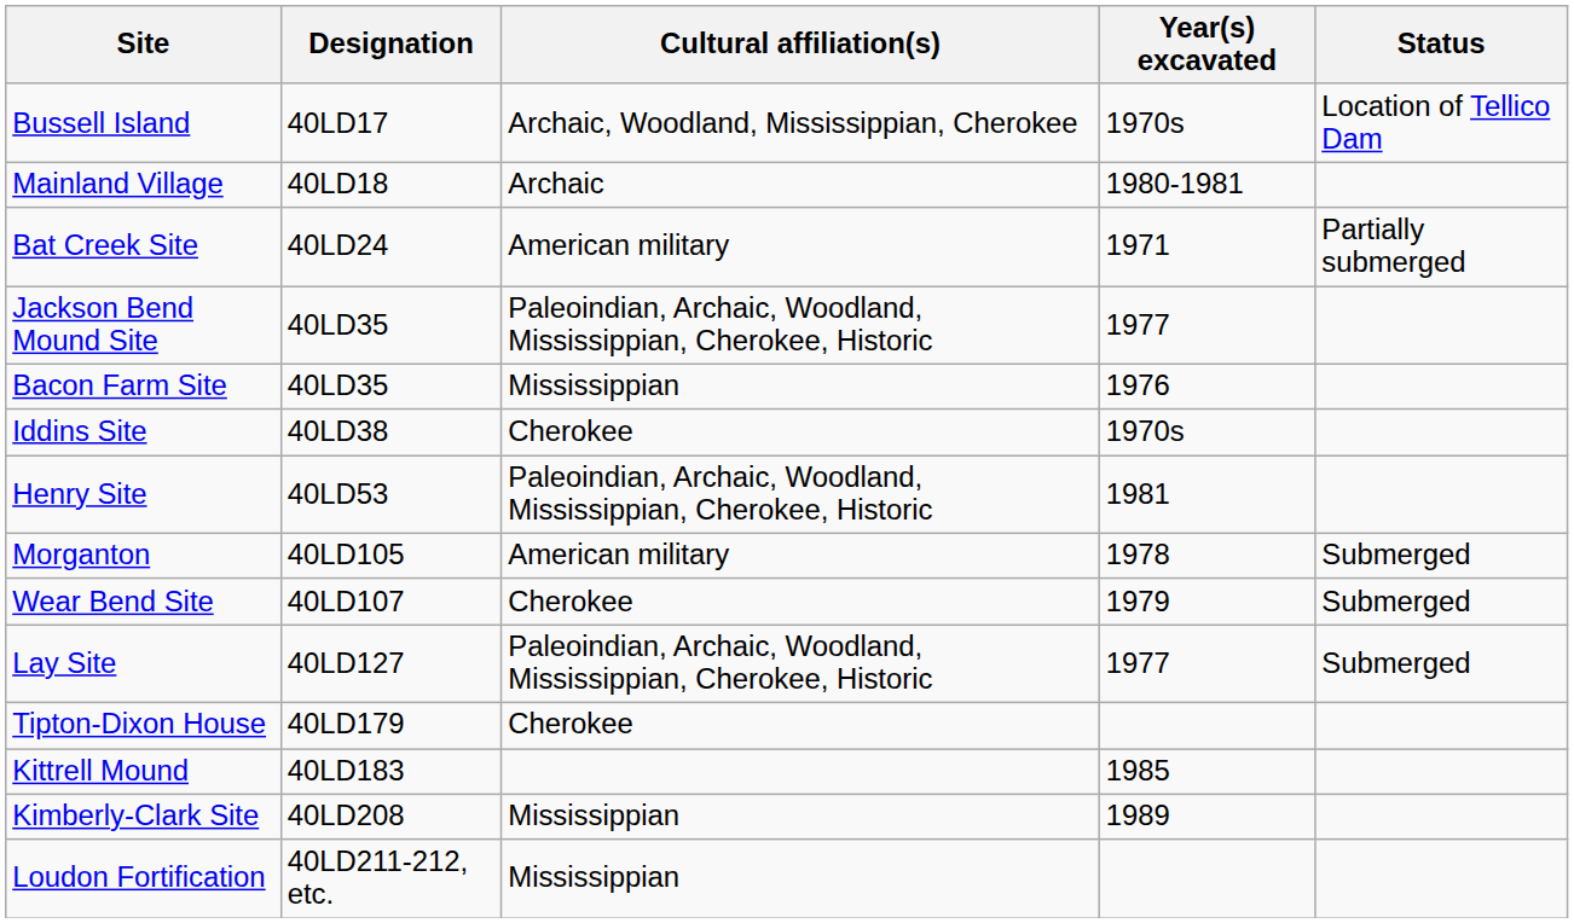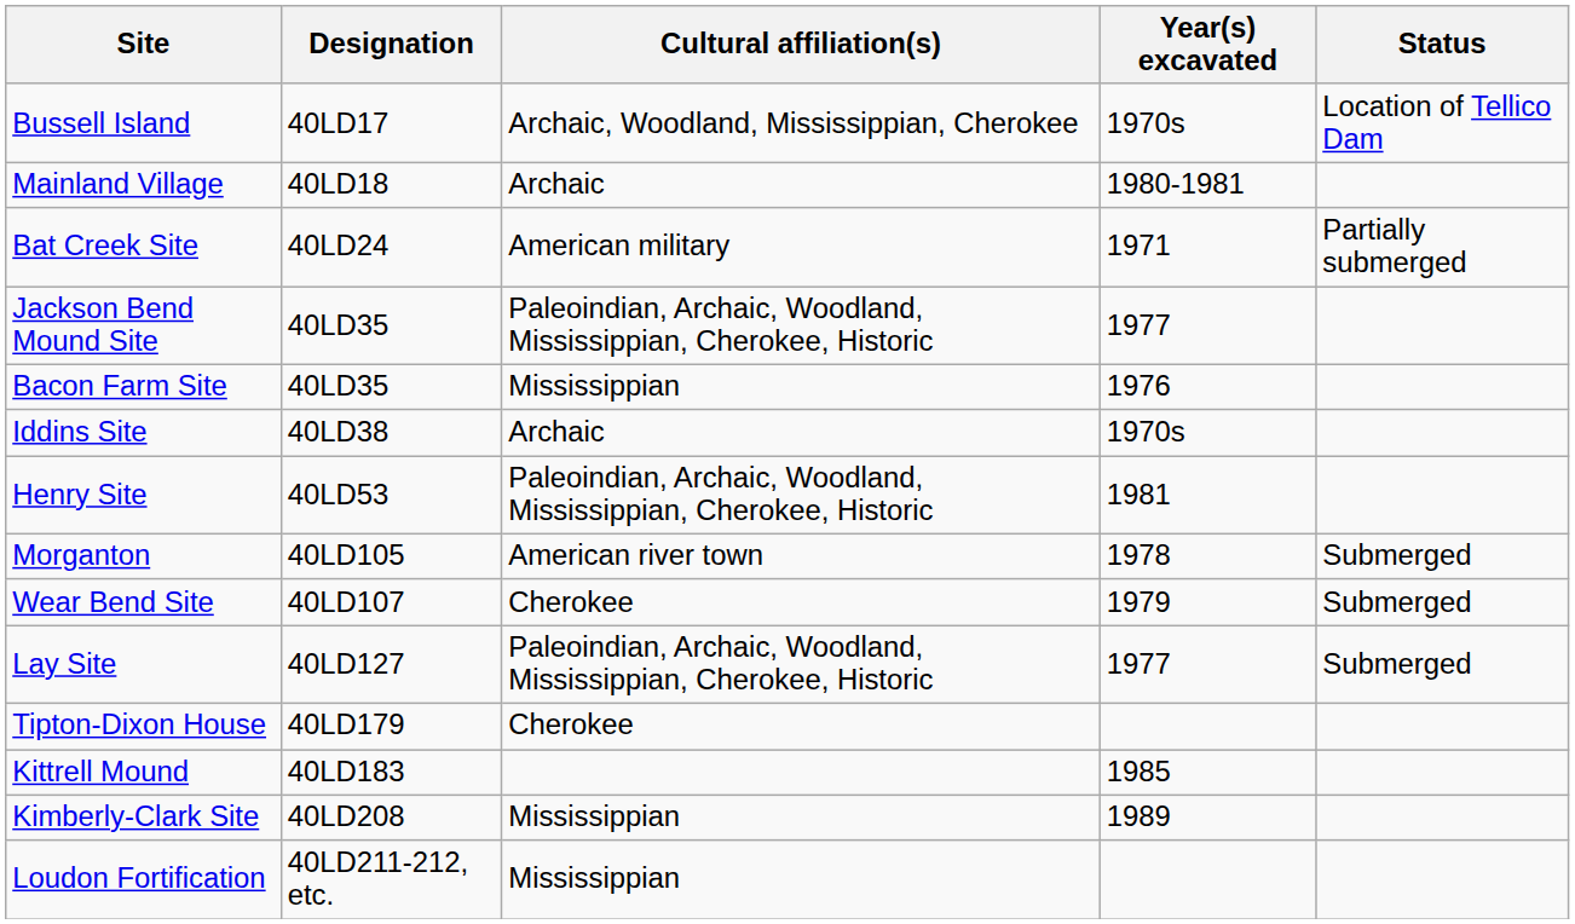 <table class="wikitable">
 <tr>
 <th>Site</th>
 <th>Designation</th>
 <th>Cultural affiliation(s)</th>
 <th>Year(s) excavated</th>
 <th>Status</th>
 </tr>
 <tr>
 <td><a href='#'>Bussell Island</a></td>
 <td>40LD17</td>
 <td>Archaic, Woodland, Mississippian, Cherokee</td>
 <td>1970s</td>
 <td>Location of <a href='#'>Tellico Dam</a></td>
 </tr>
 <tr>
 <td><a href='#'>Mainland Village</a></td>
 <td>40LD18</td>
 <td>Archaic</td>
 <td>1980-1981</td>
 <td></td>
 </tr>
 <tr>
 <td><a href='#'>Bat Creek Site</a></td>
 <td>40LD24</td>
 <td>American military</td>
 <td>1971</td>
 <td>Partially submerged</td>
 </tr>
 <tr>
 <td><a href='#'>Jackson Bend Mound Site</a></td>
 <td>40LD35</td>
 <td>Paleoindian, Archaic, Woodland, Mississippian, Cherokee, Historic</td>
 <td>1977</td>
 <td></td>
 </tr>
 <tr>
 <td><a href='#'>Bacon Farm Site</a></td>
 <td>40LD35</td>
 <td>Mississippian</td>
 <td>1976</td>
 <td></td>
 </tr>
 <tr>
 <td><a href='#'>Iddins Site</a></td>
 <td>40LD38</td>
-<td>Cherokee</td>
+<td>Archaic</td>
 <td>1970s</td>
 <td></td>
 </tr>
 <tr>
 <td><a href='#'>Henry Site</a></td>
 <td>40LD53</td>
 <td>Paleoindian, Archaic, Woodland, Mississippian, Cherokee, Historic</td>
 <td>1981</td>
 <td></td>
 </tr>
 <tr>
 <td><a href='#'>Morganton</a></td>
 <td>40LD105</td>
-<td>American military</td>
+<td>American river town</td>
 <td>1978</td>
 <td>Submerged</td>
 </tr>
 <tr>
 <td><a href='#'>Wear Bend Site</a></td>
 <td>40LD107</td>
 <td>Cherokee</td>
 <td>1979</td>
 <td>Submerged</td>
 </tr>
 <tr>
 <td><a href='#'>Lay Site</a></td>
 <td>40LD127</td>
 <td>Paleoindian, Archaic, Woodland, Mississippian, Cherokee, Historic</td>
 <td>1977</td>
 <td>Submerged</td>
 </tr>
 <tr>
 <td><a href='#'>Tipton-Dixon House</a></td>
 <td>40LD179</td>
 <td>Cherokee</td>
 <td></td>
 <td></td>
 </tr>
 <tr>
 <td><a href='#'>Kittrell Mound</a></td>
 <td>40LD183</td>
 <td></td>
 <td>1985</td>
 <td></td>
 </tr>
 <tr>
 <td><a href='#'>Kimberly-Clark Site</a></td>
 <td>40LD208</td>
 <td>Mississippian</td>
 <td>1989</td>
 <td></td>
 </tr>
 <tr>
 <td><a href='#'>Loudon Fortification</a></td>
 <td>40LD211-212, etc.</td>
 <td>Mississippian</td>
 <td></td>
 <td></td>
 </tr>
 </table>
